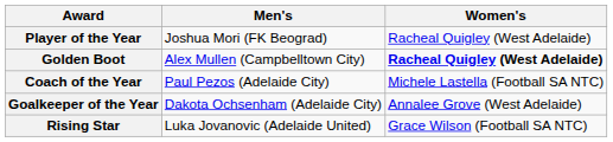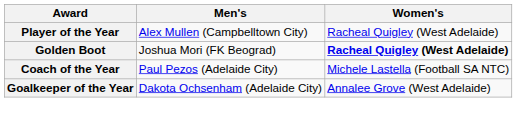 <table class="wikitable">
 <tr>
 <th>Award</th>
 <th>Men's</th>
 <th>Women's</th>
 </tr>
 <tr>
 <th>Player of the Year</th>
-<td>Joshua Mori (FK Beograd)</td>
+<td><a href='#'>Alex Mullen</a> (Campbelltown City)</td>
 <td><a href='#'>Racheal Quigley</a> (West Adelaide)</td>
 </tr>
 <tr>
 <th>Golden Boot</th>
-<td><a href='#'>Alex Mullen</a> (Campbelltown City)</td>
+<td>Joshua Mori (FK Beograd)</td>
 <td><strong><a href='#'>Racheal Quigley</a> (West Adelaide)</strong></td>
 </tr>
 <tr>
 <th>Coach of the Year</th>
 <td><a href='#'>Paul Pezos</a> (Adelaide City)</td>
 <td><a href='#'>Michele Lastella</a> (Football SA NTC)</td>
 </tr>
 <tr>
 <th>Goalkeeper of the Year</th>
 <td><a href='#'>Dakota Ochsenham</a> (Adelaide City)</td>
 <td><a href='#'>Annalee Grove</a> (West Adelaide)</td>
 </tr>
-<tr>
-<th>Rising Star</th>
-<td>Luka Jovanovic (Adelaide United)</td>
-<td><a href='#'>Grace Wilson</a> (Football SA NTC)</td>
-</tr>
 </table>
